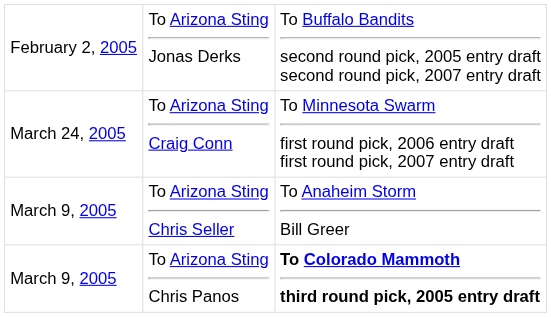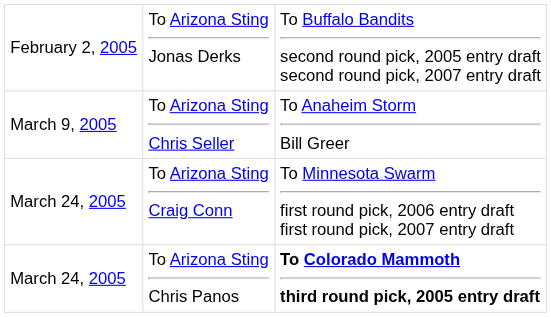 <table border=1 style="border-collapse:collapse" bordercolor="#DFDFDF"  cellpadding="5">
 <tr>
 <td>February 2, <a href='#'>2005</a><br></td>
 <td valign="top">To <a href='#'>Arizona Sting</a> <hr>Jonas Derks</td>
 <td valign="top">To <a href='#'>Buffalo Bandits</a> <hr> second round pick, 2005 entry draft<br>second round pick, 2007 entry draft</td>
 </tr>
 <tr>
+<td>March 9, <a href='#'>2005</a><br></td>
+<td valign="top">To <a href='#'>Arizona Sting</a> <hr><a href='#'>Chris Seller</a></td>
+<td valign="top">To <a href='#'>Anaheim Storm</a> <hr>Bill Greer</td>
+</tr>
+<tr>
 <td>March 24, <a href='#'>2005</a><br></td>
 <td valign="top">To <a href='#'>Arizona Sting</a> <hr> <a href='#'>Craig Conn</a></td>
 <td valign="top">To <a href='#'>Minnesota Swarm</a> <hr>first round pick, 2006 entry draft<br>first round pick, 2007 entry draft</td>
 </tr>
 <tr>
-<td>March 9, <a href='#'>2005</a><br></td>
-<td valign="top">To <a href='#'>Arizona Sting</a> <hr><a href='#'>Chris Seller</a></td>
-<td valign="top">To <a href='#'>Anaheim Storm</a> <hr>Bill Greer</td>
-</tr>
-<tr>
-<td>March 9, <a href='#'>2005</a><br></td>
+<td>March 24, <a href='#'>2005</a><br></td>
 <td valign="top">To <a href='#'>Arizona Sting</a> <hr> Chris Panos</td>
 <td valign="top"><strong>To <a href='#'>Colorado Mammoth</a> <hr>third round pick, 2005 entry draft</strong></td>
 </tr>
 </table>
